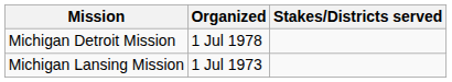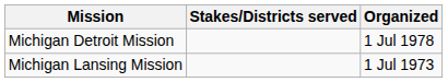 <table class="wikitable sortable">
 <tr>
 <th>Mission</th>
+<th>Stakes/Districts served</th>
 <th data-sort-type=date>Organized</th>
-<th>Stakes/Districts served</th>
 </tr>
 <tr>
 <td>Michigan Detroit Mission</td>
+<td></td>
 <td>1 Jul 1978</td>
-<td></td>
 </tr>
 <tr>
 <td>Michigan Lansing Mission</td>
+<td></td>
 <td>1 Jul 1973</td>
-<td></td>
 </tr>
 </table>
